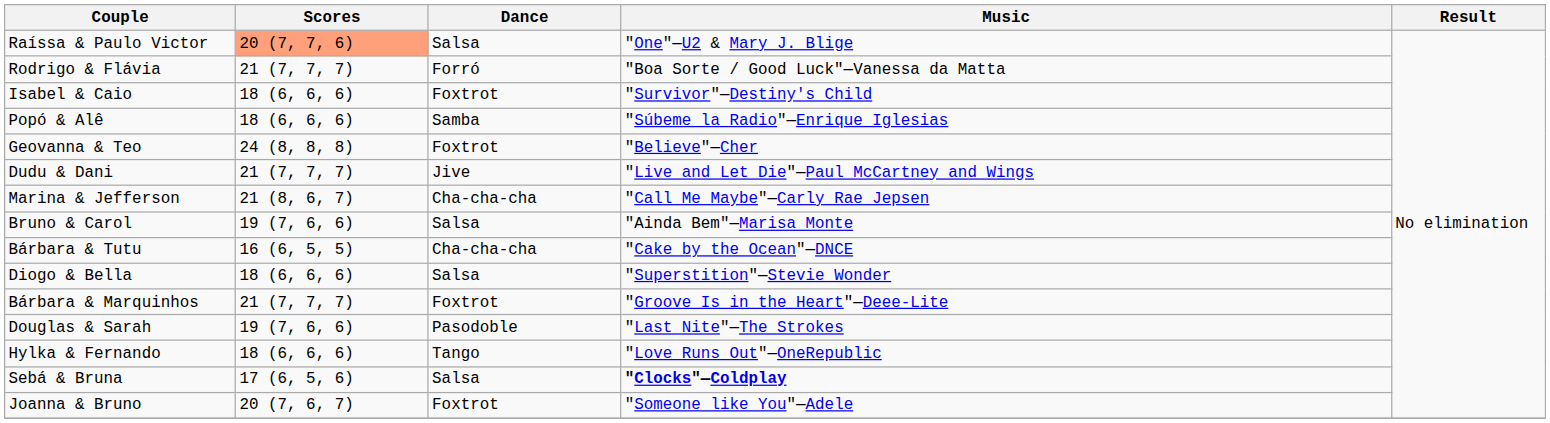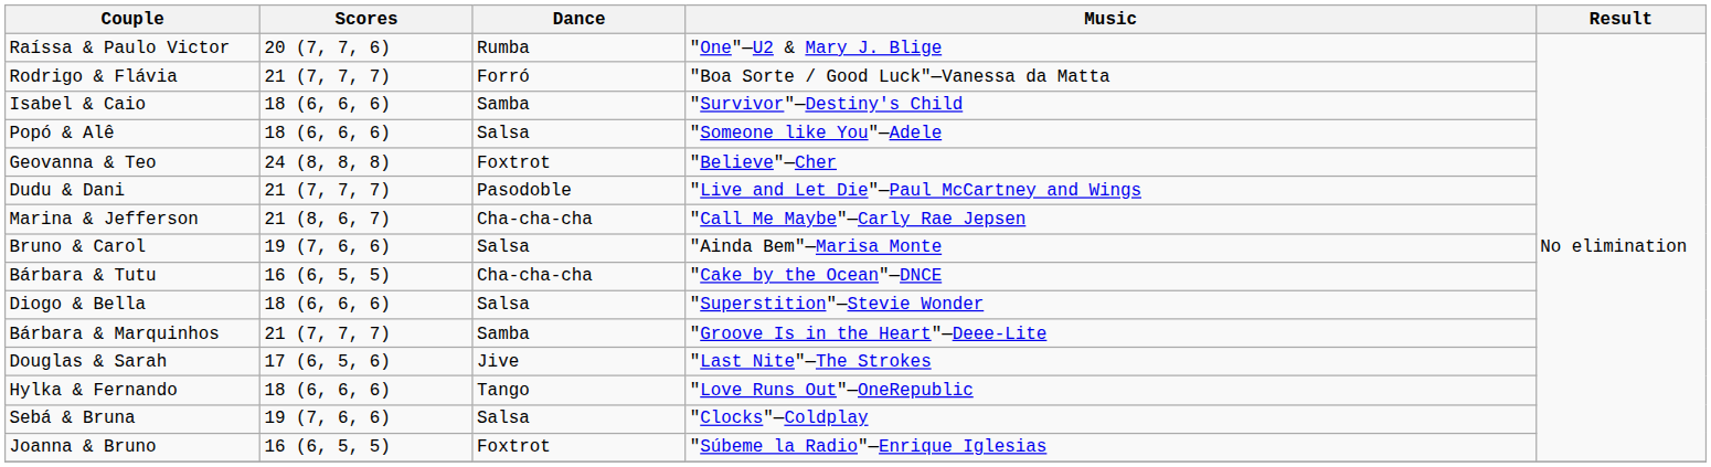 <table class="wikitable sortable" style="width:100%;">
 <tr>
 <th style="width:15.0%;">Couple</th>
 <th style="width:12.5%;">Scores</th>
 <th style="width:12.5%;">Dance</th>
 <th style="width:50.0%;">Music</th>
 <th style="width:10.0%;">Result</th>
 </tr>
 <tr>
 <td>Raíssa & Paulo Victor</td>
-<td style="background: lightsalmon;">20 (7, 7, 6)</td>
-<td>Salsa</td>
+<td>20 (7, 7, 6)</td>
+<td>Rumba</td>
 <td>"<a href='#'>One</a>"—<a href='#'>U2</a> & <a href='#'>Mary J. Blige</a></td>
 <td rowspan=15>No elimination</td>
 </tr>
 <tr>
 <td>Rodrigo & Flávia</td>
 <td>21 (7, 7, 7)</td>
 <td>Forró</td>
 <td>"Boa Sorte / Good Luck"—Vanessa da Matta</td>
 </tr>
 <tr>
 <td>Isabel & Caio</td>
 <td>18 (6, 6, 6)</td>
-<td>Foxtrot</td>
+<td>Samba</td>
 <td>"<a href='#'>Survivor</a>"—<a href='#'>Destiny's Child</a></td>
 </tr>
 <tr>
 <td>Popó & Alê</td>
 <td>18 (6, 6, 6)</td>
-<td>Samba</td>
-<td>"<a href='#'>Súbeme la Radio</a>"—<a href='#'>Enrique Iglesias</a></td>
+<td>Salsa</td>
+<td>"<a href='#'>Someone like You</a>"—<a href='#'>Adele</a></td>
 </tr>
 <tr>
 <td>Geovanna & Teo</td>
 <td>24 (8, 8, 8)</td>
 <td>Foxtrot</td>
 <td>"<a href='#'>Believe</a>"—<a href='#'>Cher</a></td>
 </tr>
 <tr>
 <td>Dudu & Dani</td>
 <td>21 (7, 7, 7)</td>
-<td>Jive</td>
+<td>Pasodoble</td>
 <td>"<a href='#'>Live and Let Die</a>"—<a href='#'>Paul McCartney and Wings</a></td>
 </tr>
 <tr>
 <td>Marina & Jefferson</td>
 <td>21 (8, 6, 7)</td>
 <td>Cha-cha-cha</td>
 <td>"<a href='#'>Call Me Maybe</a>"—<a href='#'>Carly Rae Jepsen</a></td>
 </tr>
 <tr>
 <td>Bruno & Carol</td>
 <td>19 (7, 6, 6)</td>
 <td>Salsa</td>
 <td>"Ainda Bem"—<a href='#'>Marisa Monte</a></td>
 </tr>
 <tr>
 <td>Bárbara & Tutu</td>
 <td>16 (6, 5, 5)</td>
 <td>Cha-cha-cha</td>
 <td>"<a href='#'>Cake by the Ocean</a>"—<a href='#'>DNCE</a></td>
 </tr>
 <tr>
 <td>Diogo & Bella</td>
 <td>18 (6, 6, 6)</td>
 <td>Salsa</td>
 <td>"<a href='#'>Superstition</a>"—<a href='#'>Stevie Wonder</a></td>
 </tr>
 <tr>
 <td>Bárbara & Marquinhos</td>
 <td>21 (7, 7, 7)</td>
-<td>Foxtrot</td>
+<td>Samba</td>
 <td>"<a href='#'>Groove Is in the Heart</a>"—<a href='#'>Deee-Lite</a></td>
 </tr>
 <tr>
 <td>Douglas & Sarah</td>
-<td>19 (7, 6, 6)</td>
-<td>Pasodoble</td>
+<td>17 (6, 5, 6)</td>
+<td>Jive</td>
 <td>"<a href='#'>Last Nite</a>"—<a href='#'>The Strokes</a></td>
 </tr>
 <tr>
 <td>Hylka & Fernando</td>
 <td>18 (6, 6, 6)</td>
 <td>Tango</td>
 <td>"<a href='#'>Love Runs Out</a>"—<a href='#'>OneRepublic</a></td>
 </tr>
 <tr>
 <td>Sebá & Bruna</td>
-<td>17 (6, 5, 6)</td>
+<td>19 (7, 6, 6)</td>
 <td>Salsa</td>
-<td><strong>"<a href='#'>Clocks</a>"—<a href='#'>Coldplay</a></strong></td>
+<td>"<a href='#'>Clocks</a>"—<a href='#'>Coldplay</a></td>
 </tr>
 <tr>
 <td>Joanna & Bruno</td>
-<td>20 (7, 6, 7)</td>
+<td>16 (6, 5, 5)</td>
 <td>Foxtrot</td>
-<td>"<a href='#'>Someone like You</a>"—<a href='#'>Adele</a></td>
+<td>"<a href='#'>Súbeme la Radio</a>"—<a href='#'>Enrique Iglesias</a></td>
 </tr>
 <tr>
 </tr>
 </table>
